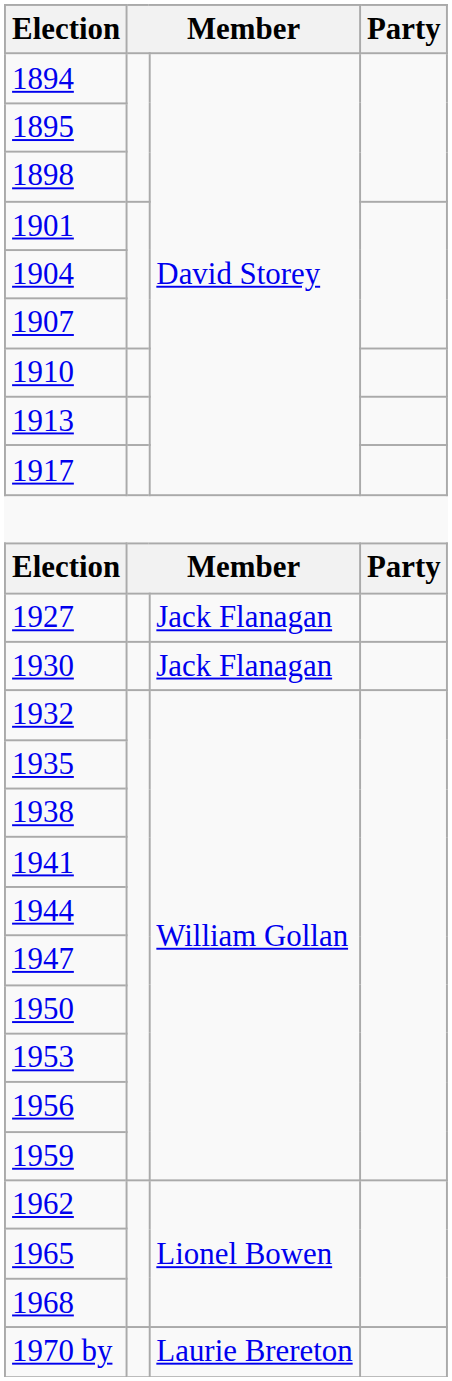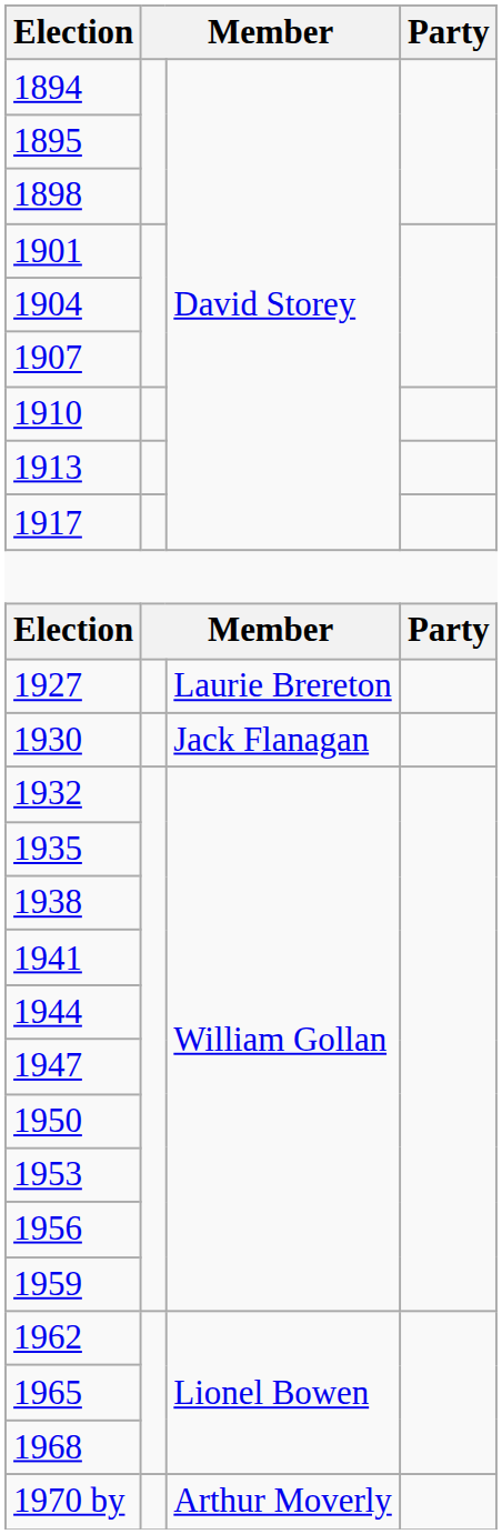 <table class="wikitable" style='border-style: none none none none;'>
 <tr>
 <th>Election</th>
 <th colspan="2">Member</th>
 <th>Party</th>
 </tr>
 <tr style="background: #f9f9f9">
 <td><a href='#'>1894</a></td>
 <td rowspan="3" > </td>
 <td rowspan="9"><a href='#'>David Storey</a></td>
 <td rowspan="3"></td>
 </tr>
 <tr style="background: #f9f9f9">
 <td><a href='#'>1895</a></td>
 </tr>
 <tr style="background: #f9f9f9">
 <td><a href='#'>1898</a></td>
 </tr>
 <tr style="background: #f9f9f9">
 <td><a href='#'>1901</a></td>
 <td rowspan="3" > </td>
 <td rowspan="3"></td>
 </tr>
 <tr style="background: #f9f9f9">
 <td><a href='#'>1904</a></td>
 </tr>
 <tr style="background: #f9f9f9">
 <td><a href='#'>1907</a></td>
 </tr>
 <tr style="background: #f9f9f9">
 <td><a href='#'>1910</a></td>
 <td> </td>
 <td></td>
 </tr>
 <tr style="background: #f9f9f9">
 <td><a href='#'>1913</a></td>
 <td> </td>
 <td></td>
 </tr>
 <tr style="background: #f9f9f9">
 <td><a href='#'>1917</a></td>
 <td> </td>
 <td></td>
 </tr>
 <tr>
 <td colspan="4" style='border-style: none none none none;'> </td>
 </tr>
 <tr>
 <th>Election</th>
 <th colspan="2">Member</th>
 <th>Party</th>
 </tr>
 <tr style="background: #f9f9f9">
 <td><a href='#'>1927</a></td>
 <td> </td>
-<td><a href='#'>Jack Flanagan</a></td>
+<td><a href='#'>Laurie Brereton</a></td>
 <td></td>
 </tr>
 <tr style="background: #f9f9f9">
 <td><a href='#'>1930</a></td>
 <td> </td>
 <td><a href='#'>Jack Flanagan</a></td>
 <td></td>
 </tr>
 <tr style="background: #f9f9f9">
 <td><a href='#'>1932</a></td>
 <td rowspan="10" > </td>
 <td rowspan="10"><a href='#'>William Gollan</a></td>
 <td rowspan="10"></td>
 </tr>
 <tr style="background: #f9f9f9">
 <td><a href='#'>1935</a></td>
 </tr>
 <tr style="background: #f9f9f9">
 <td><a href='#'>1938</a></td>
 </tr>
 <tr style="background: #f9f9f9">
 <td><a href='#'>1941</a></td>
 </tr>
 <tr style="background: #f9f9f9">
 <td><a href='#'>1944</a></td>
 </tr>
 <tr style="background: #f9f9f9">
 <td><a href='#'>1947</a></td>
 </tr>
 <tr style="background: #f9f9f9">
 <td><a href='#'>1950</a></td>
 </tr>
 <tr style="background: #f9f9f9">
 <td><a href='#'>1953</a></td>
 </tr>
 <tr style="background: #f9f9f9">
 <td><a href='#'>1956</a></td>
 </tr>
 <tr style="background: #f9f9f9">
 <td><a href='#'>1959</a></td>
 </tr>
 <tr style="background: #f9f9f9">
 <td><a href='#'>1962</a></td>
 <td rowspan="3" > </td>
 <td rowspan="3"><a href='#'>Lionel Bowen</a></td>
 <td rowspan="3"></td>
 </tr>
 <tr style="background: #f9f9f9">
 <td><a href='#'>1965</a></td>
 </tr>
 <tr style="background: #f9f9f9">
 <td><a href='#'>1968</a></td>
 </tr>
 <tr style="background: #f9f9f9">
 <td><a href='#'>1970 by</a></td>
 <td> </td>
-<td><a href='#'>Laurie Brereton</a></td>
+<td><a href='#'>Arthur Moverly</a></td>
 <td></td>
 </tr>
 </table>
